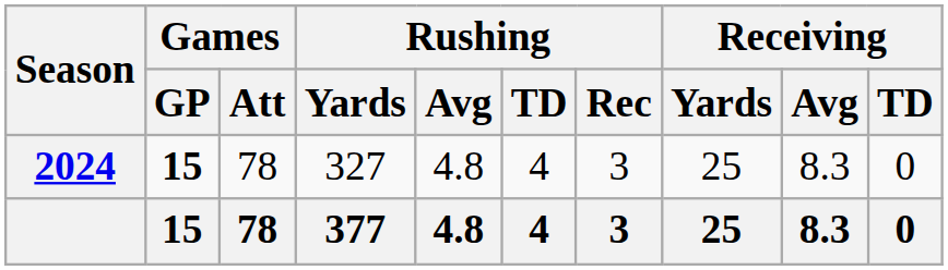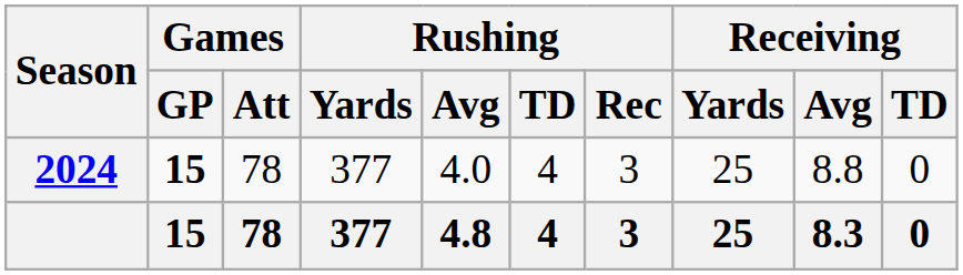 <table class="wikitable" style="text-align:center;">
 <tr>
 <th rowspan="2">Season</th>
 <th colspan="2">Games</th>
 <th colspan="4">Rushing</th>
 <th colspan="4">Receiving</th>
 </tr>
 <tr>
 <th>GP</th>
 <th>Att</th>
 <th>Yards</th>
 <th>Avg</th>
 <th>TD</th>
 <th>Rec</th>
 <th>Yards</th>
 <th>Avg</th>
 <th>TD</th>
 </tr>
 <tr>
 <th><a href='#'>2024</a></th>
 <td><strong>15</strong></td>
 <td>78</td>
-<td>327</td>
-<td>4.8</td>
+<td>377</td>
+<td>4.0</td>
 <td>4</td>
 <td>3</td>
 <td>25</td>
-<td>8.3</td>
+<td>8.8</td>
 <td>0</td>
 </tr>
 <tr>
 <th></th>
 <th>15</th>
 <th>78</th>
 <th>377</th>
 <th>4.8</th>
 <th>4</th>
 <th>3</th>
 <th>25</th>
 <th>8.3</th>
 <th>0</th>
 </tr>
 </table>
